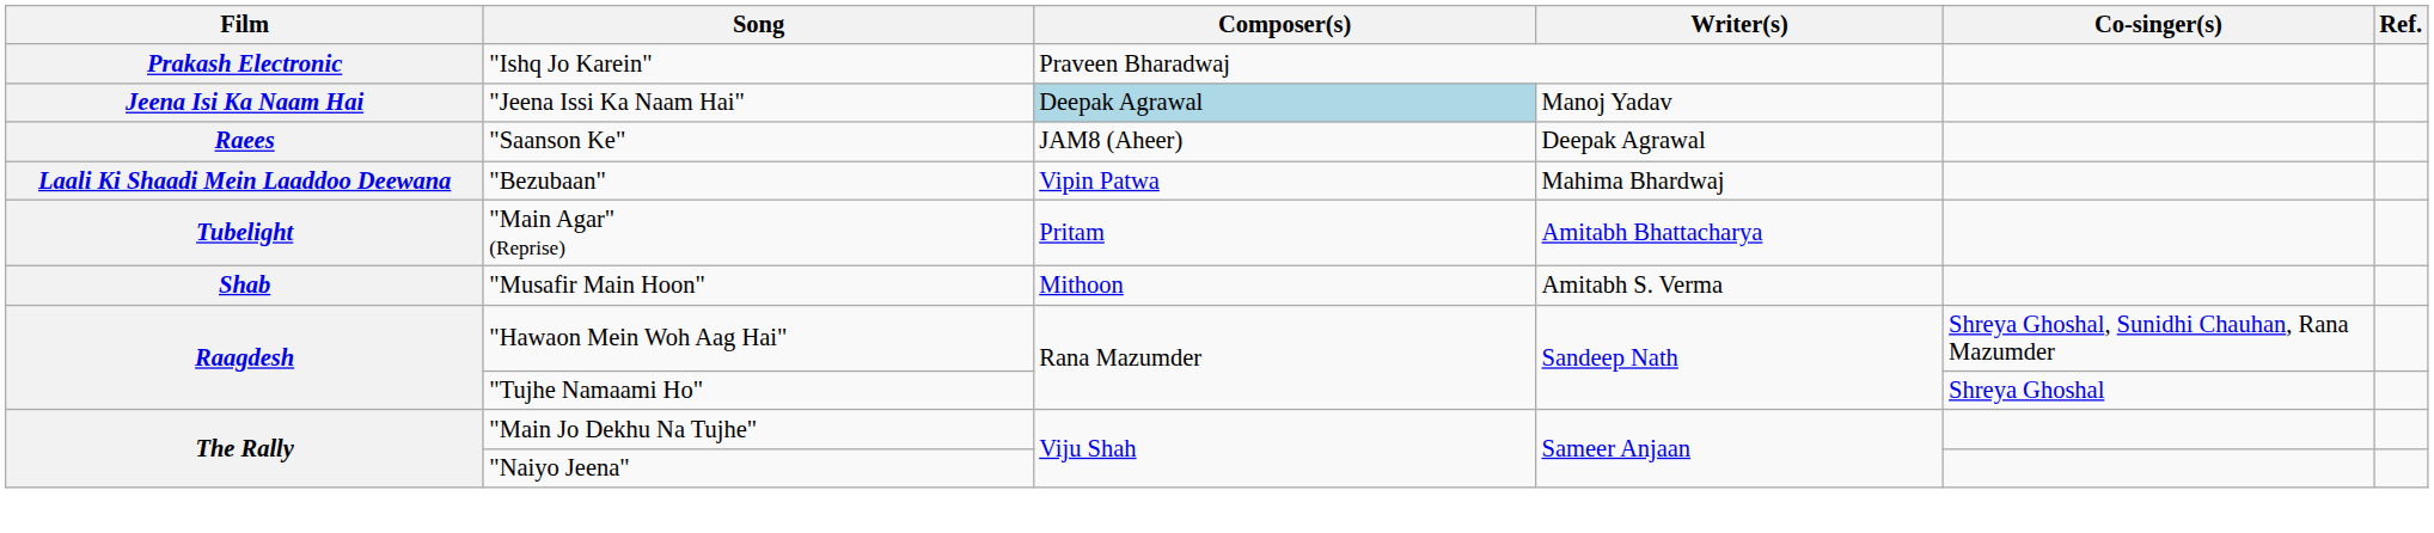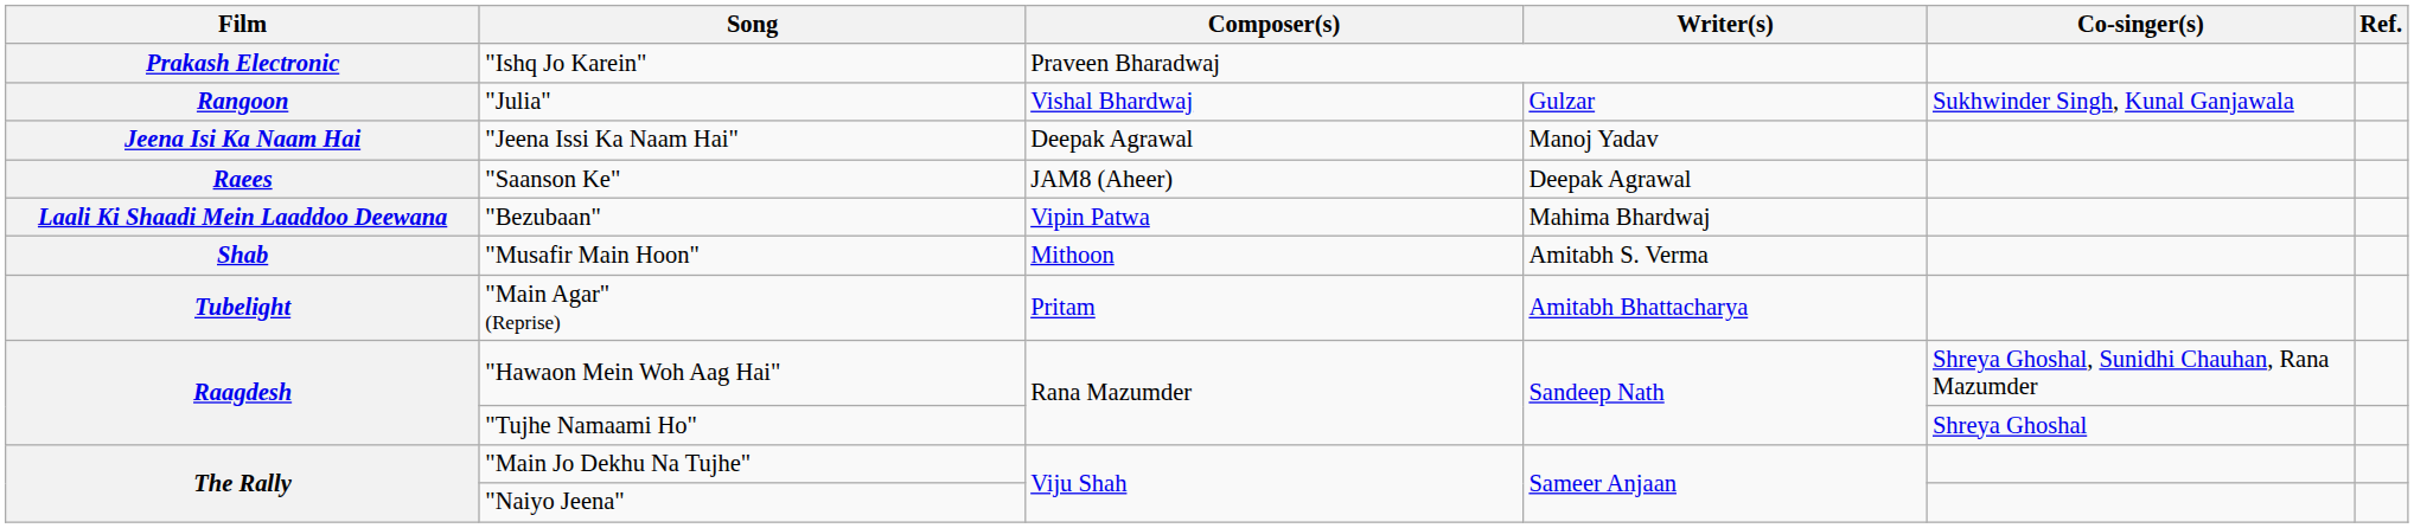 <table class="wikitable plainrowheaders" width="100%" textcolor:#000;">
 <tr>
 <th scope="col" width=20%><strong>Film</strong></th>
 <th scope="col" width=23%><strong>Song</strong></th>
 <th scope="col" width=21%><strong>Composer(s)</strong></th>
 <th scope="col" width=17%><strong>Writer(s)</strong></th>
 <th scope="col" width=18%><strong>Co-singer(s)</strong></th>
 <th scope="col" width=1%><strong>Ref.</strong></th>
 </tr>
 <tr>
 <th scope="row"><em><a href='#'>Prakash Electronic</a></em></th>
 <td>"Ishq Jo Karein"</td>
 <td colspan=2>Praveen Bharadwaj</td>
 <td></td>
 <td></td>
 </tr>
 <tr>
+<th scope="row"><em><a href='#'>Rangoon</a></em></th>
+<td>"Julia"</td>
+<td><a href='#'>Vishal Bhardwaj</a></td>
+<td><a href='#'>Gulzar</a></td>
+<td><a href='#'>Sukhwinder Singh</a>, <a href='#'>Kunal Ganjawala</a></td>
+<td></td>
+</tr>
+<tr>
 <th scope="row"><em><a href='#'>Jeena Isi Ka Naam Hai</a></em></th>
 <td>"Jeena Issi Ka Naam Hai"</td>
-<td style="background: lightblue;">Deepak Agrawal</td>
+<td>Deepak Agrawal</td>
 <td>Manoj Yadav</td>
 <td></td>
 <td></td>
 </tr>
 <tr>
 <th scope="row"><em><a href='#'>Raees</a></em></th>
 <td>"Saanson Ke"</td>
 <td>JAM8 (Aheer)</td>
 <td>Deepak Agrawal</td>
 <td></td>
 <td></td>
 </tr>
 <tr>
 <th scope="row"><em><a href='#'>Laali Ki Shaadi Mein Laaddoo Deewana</a></em></th>
 <td>"Bezubaan"</td>
 <td><a href='#'>Vipin Patwa</a></td>
 <td>Mahima Bhardwaj</td>
 <td></td>
 <td></td>
 </tr>
 <tr>
+<th scope="row"><em><a href='#'>Shab</a></em></th>
+<td>"Musafir Main Hoon"</td>
+<td><a href='#'>Mithoon</a></td>
+<td>Amitabh S. Verma</td>
+<td></td>
+<td></td>
+</tr>
+<tr>
 <th scope="row"><em><a href='#'>Tubelight</a></em></th>
 <td>"Main Agar"<br><small>(Reprise)</small></td>
 <td><a href='#'>Pritam</a></td>
 <td><a href='#'>Amitabh Bhattacharya</a></td>
-<td></td>
-<td></td>
-</tr>
-<tr>
-<th scope="row"><em><a href='#'>Shab</a></em></th>
-<td>"Musafir Main Hoon"</td>
-<td><a href='#'>Mithoon</a></td>
-<td>Amitabh S. Verma</td>
 <td></td>
 <td></td>
 </tr>
 <tr>
 <th scope="row" rowspan="2"><em><a href='#'>Raagdesh</a></em></th>
 <td>"Hawaon Mein Woh Aag Hai"</td>
 <td rowspan="2">Rana Mazumder</td>
 <td rowspan="2"><a href='#'>Sandeep Nath</a></td>
 <td><a href='#'>Shreya Ghoshal</a>, <a href='#'>Sunidhi Chauhan</a>, Rana Mazumder</td>
 <td></td>
 </tr>
 <tr>
 <td>"Tujhe Namaami Ho"</td>
 <td><a href='#'>Shreya Ghoshal</a></td>
 <td></td>
 </tr>
 <tr>
 <th scope="row" rowspan="2"><em>The Rally</em></th>
 <td>"Main Jo Dekhu Na Tujhe"</td>
 <td rowspan="2"><a href='#'>Viju Shah</a></td>
 <td rowspan="2"><a href='#'>Sameer Anjaan</a></td>
 <td></td>
 <td></td>
 </tr>
 <tr>
 <td>"Naiyo Jeena"</td>
 <td></td>
 <td></td>
 </tr>
 </table>
